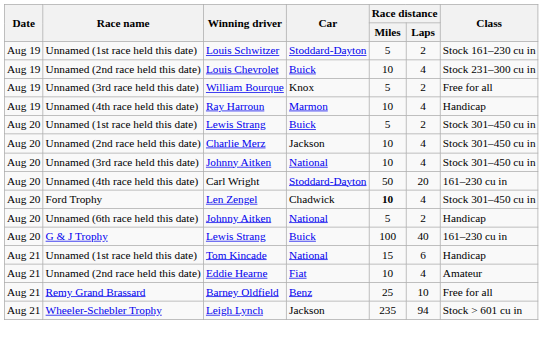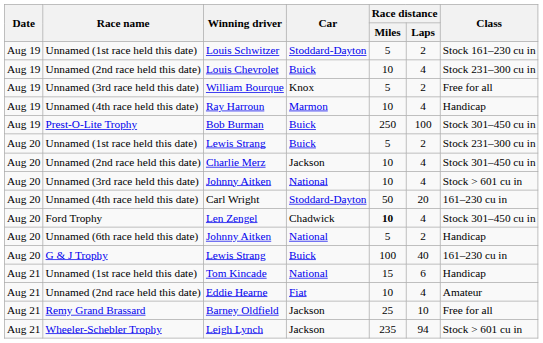 <table class="wikitable" style="font-size: 95%;">
 <tr>
 <th rowspan="2">Date</th>
 <th rowspan="2">Race name</th>
 <th rowspan="2">Winning driver</th>
 <th rowspan="2">Car</th>
 <th colspan="2">Race distance</th>
 <th rowspan="2">Class</th>
 </tr>
 <tr>
 <th>Miles</th>
 <th>Laps</th>
 </tr>
 <tr>
 <td>Aug 19</td>
 <td>Unnamed (1st race held this date)</td>
 <td> <a href='#'>Louis Schwitzer</a></td>
 <td><a href='#'>Stoddard-Dayton</a></td>
 <td style="text-align:center">5</td>
 <td style="text-align:center">2</td>
 <td>Stock 161–230 cu in</td>
 </tr>
 <tr>
 <td>Aug 19</td>
 <td>Unnamed (2nd race held this date)</td>
 <td> <a href='#'>Louis Chevrolet</a></td>
 <td><a href='#'>Buick</a></td>
 <td style="text-align:center">10</td>
 <td style="text-align:center">4</td>
 <td>Stock 231–300 cu in</td>
 </tr>
 <tr>
 <td>Aug 19</td>
 <td>Unnamed (3rd race held this date)</td>
 <td> <a href='#'>William Bourque</a></td>
 <td>Knox</td>
 <td style="text-align:center">5</td>
 <td style="text-align:center">2</td>
 <td>Free for all</td>
 </tr>
 <tr>
 <td>Aug 19</td>
 <td>Unnamed (4th race held this date)</td>
 <td> <a href='#'>Ray Harroun</a></td>
 <td><a href='#'>Marmon</a></td>
 <td style="text-align:center">10</td>
 <td style="text-align:center">4</td>
 <td>Handicap</td>
 </tr>
 <tr>
+<td>Aug 19</td>
+<td><a href='#'>Prest-O-Lite Trophy</a></td>
+<td> <a href='#'>Bob Burman</a></td>
+<td><a href='#'>Buick</a></td>
+<td style="text-align:center">250</td>
+<td style="text-align:center">100</td>
+<td>Stock 301–450 cu in</td>
+</tr>
+<tr>
 <td>Aug 20</td>
 <td>Unnamed (1st race held this date)</td>
 <td> <a href='#'>Lewis Strang</a></td>
 <td><a href='#'>Buick</a></td>
 <td style="text-align:center">5</td>
 <td style="text-align:center">2</td>
-<td>Stock 301–450 cu in</td>
+<td>Stock 231–300 cu in</td>
 </tr>
 <tr>
 <td>Aug 20</td>
 <td>Unnamed (2nd race held this date)</td>
 <td> <a href='#'>Charlie Merz</a></td>
 <td>Jackson</td>
 <td style="text-align:center">10</td>
 <td style="text-align:center">4</td>
 <td>Stock 301–450 cu in</td>
 </tr>
 <tr>
 <td>Aug 20</td>
 <td>Unnamed (3rd race held this date)</td>
 <td> <a href='#'>Johnny Aitken</a></td>
 <td><a href='#'>National</a></td>
 <td style="text-align:center">10</td>
 <td style="text-align:center">4</td>
-<td>Stock 301–450 cu in</td>
+<td>Stock > 601 cu in</td>
 </tr>
 <tr>
 <td>Aug 20</td>
 <td>Unnamed (4th race held this date)</td>
 <td> Carl Wright</td>
 <td><a href='#'>Stoddard-Dayton</a></td>
 <td style="text-align:center">50</td>
 <td style="text-align:center">20</td>
 <td>161–230 cu in</td>
 </tr>
 <tr>
 <td>Aug 20</td>
 <td>Ford Trophy</td>
 <td> <a href='#'>Len Zengel</a></td>
 <td>Chadwick</td>
 <td style="text-align:center"><strong>10</strong></td>
 <td style="text-align:center">4</td>
 <td>Stock 301–450 cu in</td>
 </tr>
 <tr>
 <td>Aug 20</td>
 <td>Unnamed (6th race held this date)</td>
 <td> <a href='#'>Johnny Aitken</a></td>
 <td><a href='#'>National</a></td>
 <td style="text-align:center">5</td>
 <td style="text-align:center">2</td>
 <td>Handicap</td>
 </tr>
 <tr>
 <td>Aug 20</td>
 <td><a href='#'>G & J Trophy</a></td>
 <td> <a href='#'>Lewis Strang</a></td>
 <td><a href='#'>Buick</a></td>
 <td style="text-align:center">100</td>
 <td style="text-align:center">40</td>
 <td>161–230 cu in</td>
 </tr>
 <tr>
 <td>Aug 21</td>
 <td>Unnamed (1st race held this date)</td>
 <td> <a href='#'>Tom Kincade</a></td>
 <td><a href='#'>National</a></td>
 <td style="text-align:center">15</td>
 <td style="text-align:center">6</td>
 <td>Handicap</td>
 </tr>
 <tr>
 <td>Aug 21</td>
 <td>Unnamed (2nd race held this date)</td>
 <td> <a href='#'>Eddie Hearne</a></td>
 <td><a href='#'>Fiat</a></td>
 <td style="text-align:center">10</td>
 <td style="text-align:center">4</td>
 <td>Amateur</td>
 </tr>
 <tr>
 <td>Aug 21</td>
 <td><a href='#'>Remy Grand Brassard</a></td>
 <td> <a href='#'>Barney Oldfield</a></td>
-<td><a href='#'>Benz</a></td>
+<td>Jackson</td>
 <td style="text-align:center">25</td>
 <td style="text-align:center">10</td>
 <td>Free for all</td>
 </tr>
 <tr>
 <td>Aug 21</td>
 <td><a href='#'>Wheeler-Schebler Trophy</a></td>
 <td> <a href='#'>Leigh Lynch</a></td>
 <td>Jackson</td>
 <td style="text-align:center">235</td>
 <td style="text-align:center">94</td>
 <td>Stock > 601 cu in</td>
 </tr>
 </table>
